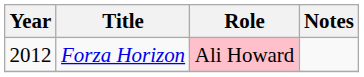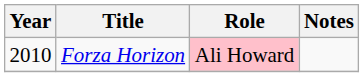 <table class="wikitable unsortable">
 <tr>
 <th>Year</th>
 <th>Title</th>
 <th>Role</th>
 <th>Notes</th>
 </tr>
 <tr>
-<td>2012</td>
+<td>2010</td>
 <td><em><a href='#'>Forza Horizon</a></em></td>
 <td style="background: pink;">Ali Howard</td>
 <td></td>
 </tr>
 <tr>
 </tr>
 </table>
